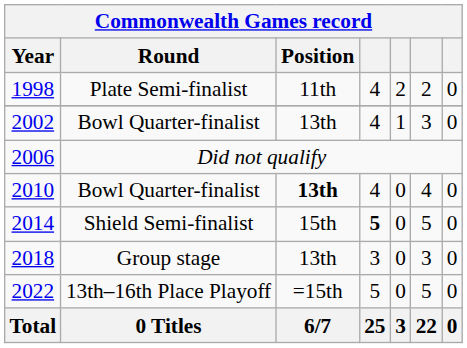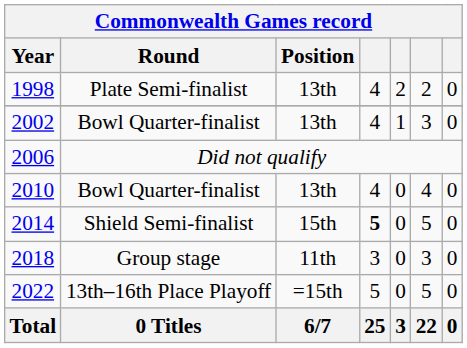 <table class="wikitable" style="text-align: center;">
 <tr>
 <th colspan=10><a href='#'>Commonwealth Games record</a></th>
 </tr>
 <tr>
 <th>Year</th>
 <th>Round</th>
 <th>Position</th>
 <th></th>
 <th></th>
 <th></th>
 <th></th>
 </tr>
 <tr>
 <td> <a href='#'>1998</a></td>
 <td>Plate Semi-finalist</td>
-<td>11th</td>
+<td>13th</td>
 <td>4</td>
 <td>2</td>
 <td>2</td>
 <td>0</td>
 </tr>
 <tr>
 </tr>
 <tr>
 <td> <a href='#'>2002</a></td>
 <td>Bowl Quarter-finalist</td>
 <td>13th</td>
 <td>4</td>
 <td>1</td>
 <td>3</td>
 <td>0</td>
 </tr>
 <tr>
 <td> <a href='#'>2006</a></td>
 <td colspan=6><em>Did not qualify</em></td>
 </tr>
 <tr>
 <td> <a href='#'>2010</a></td>
 <td>Bowl Quarter-finalist</td>
-<td><strong>13th</strong></td>
+<td>13th</td>
 <td>4</td>
 <td>0</td>
 <td>4</td>
 <td>0</td>
 </tr>
 <tr>
 <td> <a href='#'>2014</a></td>
 <td>Shield Semi-finalist</td>
 <td>15th</td>
 <td><strong>5</strong></td>
 <td>0</td>
 <td>5</td>
 <td>0</td>
 </tr>
 <tr>
 <td> <a href='#'>2018</a></td>
 <td>Group stage</td>
-<td>13th</td>
+<td>11th</td>
 <td>3</td>
 <td>0</td>
 <td>3</td>
 <td>0</td>
 </tr>
 <tr>
 <td> <a href='#'>2022</a></td>
 <td>13th–16th Place Playoff</td>
 <td>=15th</td>
 <td>5</td>
 <td>0</td>
 <td>5</td>
 <td>0</td>
 </tr>
 <tr>
 <th colspan="1">Total</th>
 <th>0 Titles</th>
 <th>6/7</th>
 <th>25</th>
 <th>3</th>
 <th>22</th>
 <th>0</th>
 </tr>
 </table>
